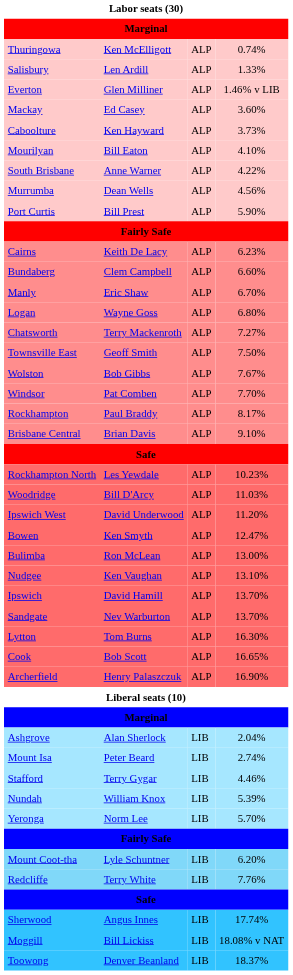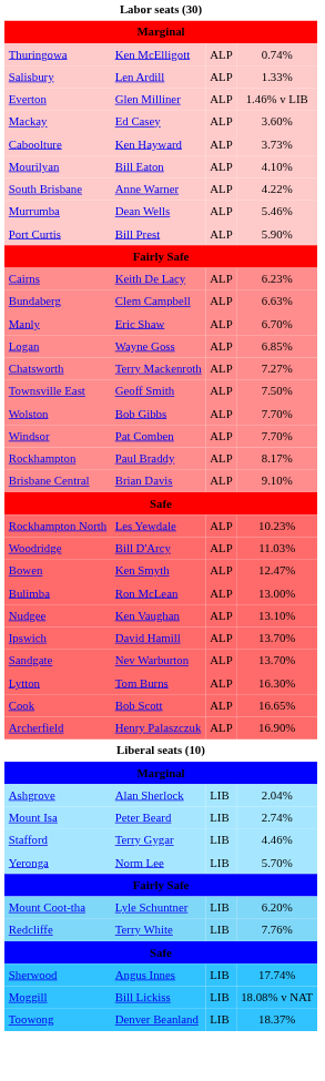 <table class="toccolours" cellpadding="5" cellspacing="0" style="float:left; margin-right:.5em; margin-top:.4em; font-size:90%;">
 <tr>
 <td COLSPAN=4 align="center"><strong>Labor seats (30)</strong></td>
 </tr>
 <tr>
 <td COLSPAN=4 align="center" bgcolor="red"><span><strong>Marginal</strong></span></td>
 </tr>
 <tr>
 <td align="left" bgcolor="FFCACA"><a href='#'>Thuringowa</a></td>
 <td align="left" bgcolor="FFCACA"><a href='#'>Ken McElligott</a></td>
 <td align="left" bgcolor="FFCACA">ALP</td>
 <td align="center" bgcolor="FFCACA">0.74%</td>
 </tr>
 <tr>
 <td align="left" bgcolor="FFCACA"><a href='#'>Salisbury</a></td>
 <td align="left" bgcolor="FFCACA"><a href='#'>Len Ardill</a></td>
 <td align="left" bgcolor="FFCACA">ALP</td>
 <td align="center" bgcolor="FFCACA">1.33%</td>
 </tr>
 <tr>
 <td align="left" bgcolor="FFCACA"><a href='#'>Everton</a></td>
 <td align="left" bgcolor="FFCACA"><a href='#'>Glen Milliner</a></td>
 <td align="left" bgcolor="FFCACA">ALP</td>
 <td align="center" bgcolor="FFCACA">1.46% v LIB</td>
 </tr>
 <tr>
 <td align="left" bgcolor="FFCACA"><a href='#'>Mackay</a></td>
 <td align="left" bgcolor="FFCACA"><a href='#'>Ed Casey</a></td>
 <td align="left" bgcolor="FFCACA">ALP</td>
 <td align="center" bgcolor="FFCACA">3.60%</td>
 </tr>
 <tr>
 <td align="left" bgcolor="FFCACA"><a href='#'>Caboolture</a></td>
 <td align="left" bgcolor="FFCACA"><a href='#'>Ken Hayward</a></td>
 <td align="left" bgcolor="FFCACA">ALP</td>
 <td align="center" bgcolor="FFCACA">3.73%</td>
 </tr>
 <tr>
 <td align="left" bgcolor="FFCACA"><a href='#'>Mourilyan</a></td>
 <td align="left" bgcolor="FFCACA"><a href='#'>Bill Eaton</a></td>
 <td align="left" bgcolor="FFCACA">ALP</td>
 <td align="center" bgcolor="FFCACA">4.10%</td>
 </tr>
 <tr>
 <td align="left" bgcolor="FFCACA"><a href='#'>South Brisbane</a></td>
 <td align="left" bgcolor="FFCACA"><a href='#'>Anne Warner</a></td>
 <td align="left" bgcolor="FFCACA">ALP</td>
 <td align="center" bgcolor="FFCACA">4.22%</td>
 </tr>
 <tr>
 <td align="left" bgcolor="FFCACA"><a href='#'>Murrumba</a></td>
 <td align="left" bgcolor="FFCACA"><a href='#'>Dean Wells</a></td>
 <td align="left" bgcolor="FFCACA">ALP</td>
-<td align="center" bgcolor="FFCACA">4.56%</td>
+<td align="center" bgcolor="FFCACA">5.46%</td>
 </tr>
 <tr>
 <td align="left" bgcolor="FFCACA"><a href='#'>Port Curtis</a></td>
 <td align="left" bgcolor="FFCACA"><a href='#'>Bill Prest</a></td>
 <td align="left" bgcolor="FFCACA">ALP</td>
 <td align="center" bgcolor="FFCACA">5.90%</td>
 </tr>
 <tr>
 <td COLSPAN=4 align="center" bgcolor="red"><span><strong>Fairly Safe</strong></span></td>
 </tr>
 <tr>
 <td align="left" bgcolor="FF8D8D"><a href='#'>Cairns</a></td>
 <td align="left" bgcolor="FF8D8D"><a href='#'>Keith De Lacy</a></td>
 <td align="left" bgcolor="FF8D8D">ALP</td>
 <td align="center" bgcolor="FF8D8D">6.23%</td>
 </tr>
 <tr>
 <td align="left" bgcolor="FF8D8D"><a href='#'>Bundaberg</a></td>
 <td align="left" bgcolor="FF8D8D"><a href='#'>Clem Campbell</a></td>
 <td align="left" bgcolor="FF8D8D">ALP</td>
-<td align="center" bgcolor="FF8D8D">6.60%</td>
+<td align="center" bgcolor="FF8D8D">6.63%</td>
 </tr>
 <tr>
 <td align="left" bgcolor="FF8D8D"><a href='#'>Manly</a></td>
 <td align="left" bgcolor="FF8D8D"><a href='#'>Eric Shaw</a></td>
 <td align="left" bgcolor="FF8D8D">ALP</td>
 <td align="center" bgcolor="FF8D8D">6.70%</td>
 </tr>
 <tr>
 <td align="left" bgcolor="FF8D8D"><a href='#'>Logan</a></td>
 <td align="left" bgcolor="FF8D8D"><a href='#'>Wayne Goss</a></td>
 <td align="left" bgcolor="FF8D8D">ALP</td>
-<td align="center" bgcolor="FF8D8D">6.80%</td>
+<td align="center" bgcolor="FF8D8D">6.85%</td>
 </tr>
 <tr>
 <td align="left" bgcolor="FF8D8D"><a href='#'>Chatsworth</a></td>
 <td align="left" bgcolor="FF8D8D"><a href='#'>Terry Mackenroth</a></td>
 <td align="left" bgcolor="FF8D8D">ALP</td>
 <td align="center" bgcolor="FF8D8D">7.27%</td>
 </tr>
 <tr>
 <td align="left" bgcolor="FF8D8D"><a href='#'>Townsville East</a></td>
 <td align="left" bgcolor="FF8D8D"><a href='#'>Geoff Smith</a></td>
 <td align="left" bgcolor="FF8D8D">ALP</td>
 <td align="center" bgcolor="FF8D8D">7.50%</td>
 </tr>
 <tr>
 <td align="left" bgcolor="FF8D8D"><a href='#'>Wolston</a></td>
 <td align="left" bgcolor="FF8D8D"><a href='#'>Bob Gibbs</a></td>
 <td align="left" bgcolor="FF8D8D">ALP</td>
-<td align="center" bgcolor="FF8D8D">7.67%</td>
+<td align="center" bgcolor="FF8D8D">7.70%</td>
 </tr>
 <tr>
 <td align="left" bgcolor="FF8D8D"><a href='#'>Windsor</a></td>
 <td align="left" bgcolor="FF8D8D"><a href='#'>Pat Comben</a></td>
 <td align="left" bgcolor="FF8D8D">ALP</td>
 <td align="center" bgcolor="FF8D8D">7.70%</td>
 </tr>
 <tr>
 <td align="left" bgcolor="FF8D8D"><a href='#'>Rockhampton</a></td>
 <td align="left" bgcolor="FF8D8D"><a href='#'>Paul Braddy</a></td>
 <td align="left" bgcolor="FF8D8D">ALP</td>
 <td align="center" bgcolor="FF8D8D">8.17%</td>
 </tr>
 <tr>
 <td align="left" bgcolor="FF8D8D"><a href='#'>Brisbane Central</a></td>
 <td align="left" bgcolor="FF8D8D"><a href='#'>Brian Davis</a></td>
 <td align="left" bgcolor="FF8D8D">ALP</td>
 <td align="center" bgcolor="FF8D8D">9.10%</td>
 </tr>
 <tr>
 <td COLSPAN=4 align="center" bgcolor="red"><span><strong>Safe</strong></span></td>
 </tr>
 <tr>
 <td align="left" bgcolor="FF6B6B"><a href='#'>Rockhampton North</a></td>
 <td align="left" bgcolor="FF6B6B"><a href='#'>Les Yewdale</a></td>
 <td align="left" bgcolor="FF6B6B">ALP</td>
 <td align="center" bgcolor="FF6B6B">10.23%</td>
 </tr>
 <tr>
 <td align="left" bgcolor="FF6B6B"><a href='#'>Woodridge</a></td>
 <td align="left" bgcolor="FF6B6B"><a href='#'>Bill D'Arcy</a></td>
 <td align="left" bgcolor="FF6B6B">ALP</td>
 <td align="center" bgcolor="FF6B6B">11.03%</td>
-</tr>
-<tr>
-<td align="left" bgcolor="FF6B6B"><a href='#'>Ipswich West</a></td>
-<td align="left" bgcolor="FF6B6B"><a href='#'>David Underwood</a></td>
-<td align="left" bgcolor="FF6B6B">ALP</td>
-<td align="center" bgcolor="FF6B6B">11.20%</td>
 </tr>
 <tr>
 <td align="left" bgcolor="FF6B6B"><a href='#'>Bowen</a></td>
 <td align="left" bgcolor="FF6B6B"><a href='#'>Ken Smyth</a></td>
 <td align="left" bgcolor="FF6B6B">ALP</td>
 <td align="center" bgcolor="FF6B6B">12.47%</td>
 </tr>
 <tr>
 <td align="left" bgcolor="FF6B6B"><a href='#'>Bulimba</a></td>
 <td align="left" bgcolor="FF6B6B"><a href='#'>Ron McLean</a></td>
 <td align="left" bgcolor="FF6B6B">ALP</td>
 <td align="center" bgcolor="FF6B6B">13.00%</td>
 </tr>
 <tr>
 <td align="left" bgcolor="FF6B6B"><a href='#'>Nudgee</a></td>
 <td align="left" bgcolor="FF6B6B"><a href='#'>Ken Vaughan</a></td>
 <td align="left" bgcolor="FF6B6B">ALP</td>
 <td align="center" bgcolor="FF6B6B">13.10%</td>
 </tr>
 <tr>
 <td align="left" bgcolor="FF6B6B"><a href='#'>Ipswich</a></td>
 <td align="left" bgcolor="FF6B6B"><a href='#'>David Hamill</a></td>
 <td align="left" bgcolor="FF6B6B">ALP</td>
 <td align="center" bgcolor="FF6B6B">13.70%</td>
 </tr>
 <tr>
 <td align="left" bgcolor="FF6B6B"><a href='#'>Sandgate</a></td>
 <td align="left" bgcolor="FF6B6B"><a href='#'>Nev Warburton</a></td>
 <td align="left" bgcolor="FF6B6B">ALP</td>
 <td align="center" bgcolor="FF6B6B">13.70%</td>
 </tr>
 <tr>
 <td align="left" bgcolor="FF6B6B"><a href='#'>Lytton</a></td>
 <td align="left" bgcolor="FF6B6B"><a href='#'>Tom Burns</a></td>
 <td align="left" bgcolor="FF6B6B">ALP</td>
 <td align="center" bgcolor="FF6B6B">16.30%</td>
 </tr>
 <tr>
 <td align="left" bgcolor="FF6B6B"><a href='#'>Cook</a></td>
 <td align="left" bgcolor="FF6B6B"><a href='#'>Bob Scott</a></td>
 <td align="left" bgcolor="FF6B6B">ALP</td>
 <td align="center" bgcolor="FF6B6B">16.65%</td>
 </tr>
 <tr>
 <td align="left" bgcolor="FF6B6B"><a href='#'>Archerfield</a></td>
 <td align="left" bgcolor="FF6B6B"><a href='#'>Henry Palaszczuk</a></td>
 <td align="left" bgcolor="FF6B6B">ALP</td>
 <td align="center" bgcolor="FF6B6B">16.90%</td>
 </tr>
 <tr>
 <td COLSPAN=4 align="center"><strong>Liberal seats (10)</strong></td>
 </tr>
 <tr>
 <td COLSPAN=4 align="center" bgcolor="Blue"><span><strong>Marginal</strong></span></td>
 </tr>
 <tr>
 <td align="left" bgcolor="A6E7FF"><a href='#'>Ashgrove</a></td>
 <td align="left" bgcolor="A6E7FF"><a href='#'>Alan Sherlock</a></td>
 <td align="left" bgcolor="A6E7FF">LIB</td>
 <td align="center" bgcolor="A6E7FF">2.04%</td>
 </tr>
 <tr>
 <td align="left" bgcolor="A6E7FF"><a href='#'>Mount Isa</a></td>
 <td align="left" bgcolor="A6E7FF"><a href='#'>Peter Beard</a></td>
 <td align="left" bgcolor="A6E7FF">LIB</td>
 <td align="center" bgcolor="A6E7FF">2.74%</td>
 </tr>
 <tr>
 <td align="left" bgcolor="A6E7FF"><a href='#'>Stafford</a></td>
 <td align="left" bgcolor="A6E7FF"><a href='#'>Terry Gygar</a></td>
 <td align="left" bgcolor="A6E7FF">LIB</td>
 <td align="center" bgcolor="A6E7FF">4.46%</td>
 </tr>
 <tr>
-<td align="left" bgcolor="A6E7FF"><a href='#'>Nundah</a></td>
-<td align="left" bgcolor="A6E7FF"><a href='#'>William Knox</a></td>
-<td align="left" bgcolor="A6E7FF">LIB</td>
-<td align="center" bgcolor="A6E7FF">5.39%</td>
-</tr>
-<tr>
 <td align="left" bgcolor="A6E7FF"><a href='#'>Yeronga</a></td>
 <td align="left" bgcolor="A6E7FF"><a href='#'>Norm Lee</a></td>
 <td align="left" bgcolor="A6E7FF">LIB</td>
 <td align="center" bgcolor="A6E7FF">5.70%</td>
 </tr>
 <tr>
 <td COLSPAN=4 align="center" bgcolor="blue"><span><strong>Fairly Safe</strong></span></td>
 </tr>
 <tr>
 <td align="left" bgcolor="80D8F9"><a href='#'>Mount Coot-tha</a></td>
 <td align="left" bgcolor="80D8F9"><a href='#'>Lyle Schuntner</a></td>
 <td align="left" bgcolor="80D8F9">LIB</td>
 <td align="center" bgcolor="80D8F9">6.20%</td>
 </tr>
 <tr>
 <td align="left" bgcolor="80D8F9"><a href='#'>Redcliffe</a></td>
 <td align="left" bgcolor="80D8F9"><a href='#'>Terry White</a></td>
 <td align="left" bgcolor="80D8F9">LIB</td>
 <td align="center" bgcolor="80D8F9">7.76%</td>
 </tr>
 <tr>
 <td COLSPAN=4 align="center" bgcolor="blue"><span><strong>Safe</strong></span></td>
 </tr>
 <tr>
 <td align="left" bgcolor="31C3FF"><a href='#'>Sherwood</a></td>
 <td align="left" bgcolor="31C3FF"><a href='#'>Angus Innes</a></td>
 <td align="left" bgcolor="31C3FF">LIB</td>
 <td align="center" bgcolor="31C3FF">17.74%</td>
 </tr>
 <tr>
 <td align="left" bgcolor="31C3FF"><a href='#'>Moggill</a></td>
 <td align="left" bgcolor="31C3FF"><a href='#'>Bill Lickiss</a></td>
 <td align="left" bgcolor="31C3FF">LIB</td>
 <td align="center" bgcolor="31C3FF">18.08% v NAT</td>
 </tr>
 <tr>
 <td align="left" bgcolor="31C3FF"><a href='#'>Toowong</a></td>
 <td align="left" bgcolor="31C3FF"><a href='#'>Denver Beanland</a></td>
 <td align="left" bgcolor="31C3FF">LIB</td>
 <td align="center" bgcolor="31C3FF">18.37%</td>
 </tr>
 <tr>
 </tr>
 </table>
